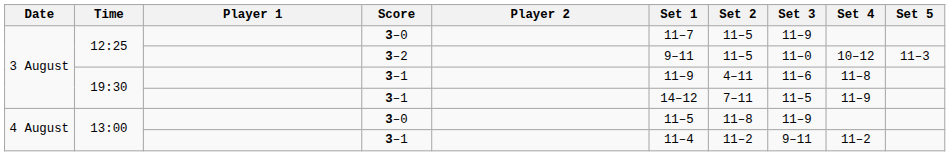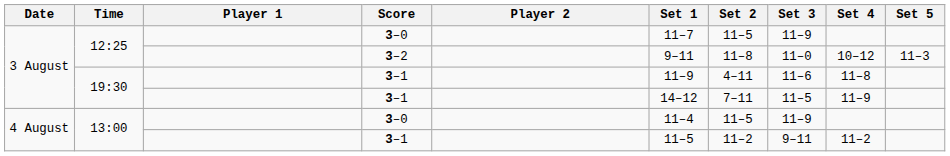 <table class="wikitable" style="text-align: center; font-size:90% ">
 <tr>
 <th width="60">Date</th>
 <th width="60">Time</th>
 <th align="right" width="200">Player 1</th>
 <th width="60">Score</th>
 <th align="left" width="200">Player 2</th>
 <th width="50">Set 1</th>
 <th width="50">Set 2</th>
 <th width="50">Set 3</th>
 <th width="50">Set 4</th>
 <th width="50">Set 5</th>
 </tr>
 <tr>
 <td rowspan=4>3 August</td>
 <td rowspan=2>12:25</td>
 <td align=left><strong></strong></td>
 <td align=center><strong>3</strong>–0</td>
 <td align=left></td>
 <td>11–7</td>
 <td>11–5</td>
 <td>11–9</td>
 <td></td>
 <td></td>
 </tr>
 <tr>
 <td align=left><strong></strong></td>
 <td align=center><strong>3</strong>–2</td>
 <td align=left></td>
 <td>9–11</td>
-<td>11–5</td>
+<td>11–8</td>
 <td>11–0</td>
 <td>10–12</td>
 <td>11–3</td>
 </tr>
 <tr>
 <td rowspan=2>19:30</td>
 <td align=left><strong></strong></td>
 <td align=center><strong>3</strong>–1</td>
 <td align=left></td>
 <td>11–9</td>
 <td>4–11</td>
 <td>11–6</td>
 <td>11–8</td>
 <td></td>
 </tr>
 <tr>
 <td align=left><strong></strong></td>
 <td align=center><strong>3</strong>–1</td>
 <td align=left></td>
 <td>14–12</td>
 <td>7–11</td>
 <td>11–5</td>
 <td>11–9</td>
 <td></td>
 </tr>
 <tr>
 <td rowspan=2>4 August</td>
 <td rowspan=2>13:00</td>
 <td align=left><strong></strong></td>
 <td align=center><strong>3</strong>–0</td>
 <td align=left></td>
+<td>11–4</td>
 <td>11–5</td>
-<td>11–8</td>
 <td>11–9</td>
 <td></td>
 <td></td>
 </tr>
 <tr>
 <td align=left><strong></strong></td>
 <td align=center><strong>3</strong>–1</td>
 <td align=left></td>
-<td>11–4</td>
+<td>11–5</td>
 <td>11–2</td>
 <td>9–11</td>
 <td>11–2</td>
 <td></td>
 </tr>
 </table>
